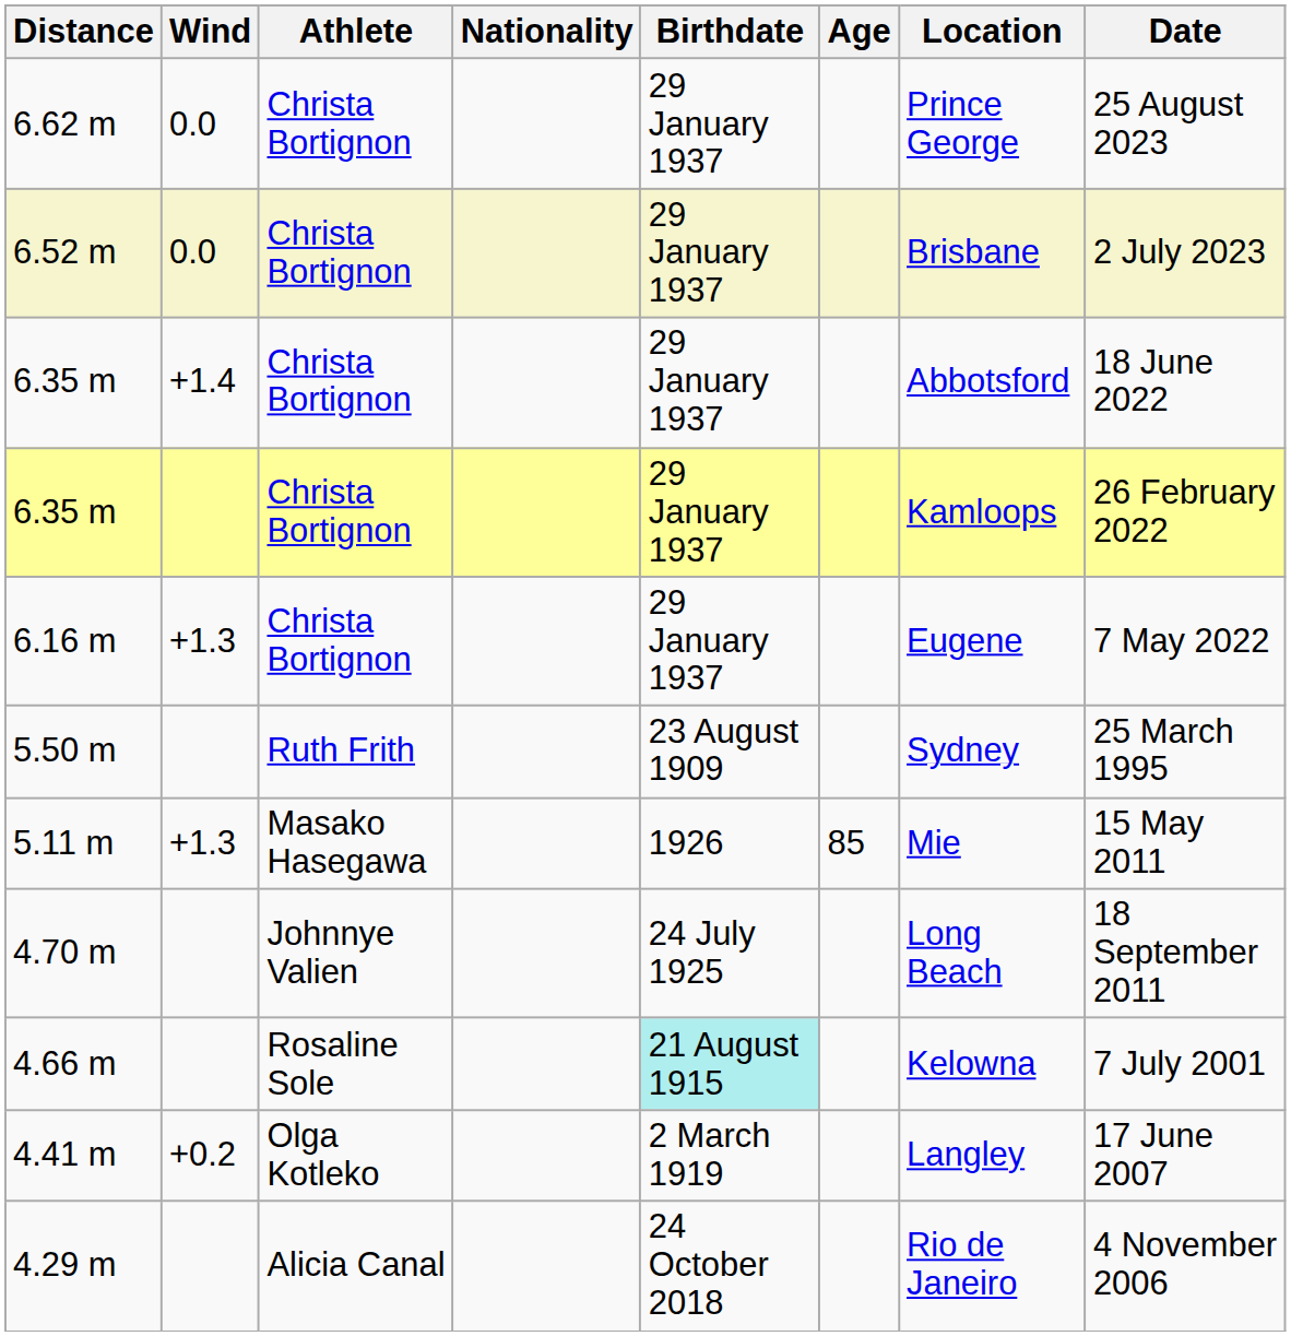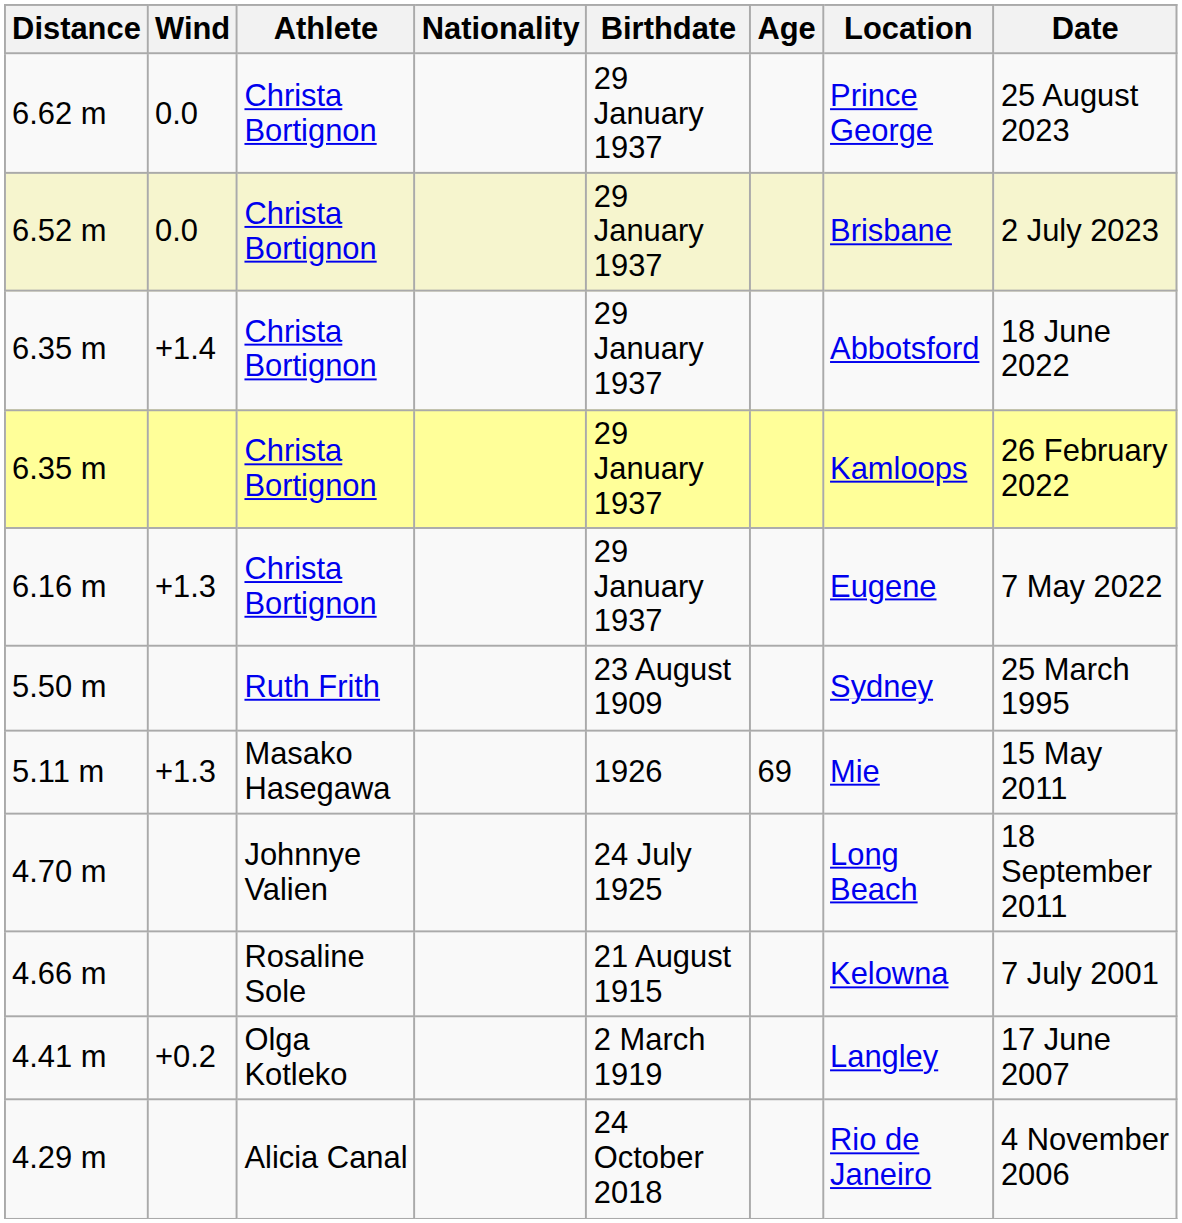 <table class="wikitable">
 <tr>
 <th>Distance</th>
 <th>Wind</th>
 <th>Athlete</th>
 <th>Nationality</th>
 <th>Birthdate</th>
 <th>Age</th>
 <th>Location</th>
 <th>Date</th>
 </tr>
 <tr>
 <td>6.62 m</td>
 <td>0.0</td>
 <td><a href='#'>Christa Bortignon</a></td>
 <td></td>
 <td>29 January 1937</td>
 <td></td>
 <td><a href='#'>Prince George</a></td>
 <td>25 August 2023</td>
 </tr>
 <tr bgcolor=#f6F5CE>
 <td>6.52 m</td>
 <td>0.0</td>
 <td><a href='#'>Christa Bortignon</a></td>
 <td></td>
 <td>29 January 1937</td>
 <td></td>
 <td><a href='#'>Brisbane</a></td>
 <td>2 July 2023</td>
 </tr>
 <tr>
 <td>6.35 m</td>
 <td>+1.4</td>
 <td><a href='#'>Christa Bortignon</a></td>
 <td></td>
 <td>29 January 1937</td>
 <td></td>
 <td><a href='#'>Abbotsford</a></td>
 <td>18 June 2022</td>
 </tr>
 <tr style="background:#ff9;">
 <td>6.35 m </td>
 <td></td>
 <td><a href='#'>Christa Bortignon</a></td>
 <td></td>
 <td>29 January 1937</td>
 <td></td>
 <td><a href='#'>Kamloops</a></td>
 <td>26 February 2022</td>
 </tr>
 <tr>
 <td>6.16 m</td>
 <td>+1.3</td>
 <td><a href='#'>Christa Bortignon</a></td>
 <td></td>
 <td>29 January 1937</td>
 <td></td>
 <td><a href='#'>Eugene</a></td>
 <td>7 May 2022</td>
 </tr>
 <tr>
 <td>5.50 m</td>
 <td></td>
 <td><a href='#'>Ruth Frith</a></td>
 <td></td>
 <td>23 August 1909</td>
 <td></td>
 <td><a href='#'>Sydney</a></td>
 <td>25 March 1995</td>
 </tr>
 <tr>
 <td>5.11 m</td>
 <td>+1.3</td>
 <td>Masako Hasegawa</td>
 <td></td>
 <td>1926</td>
-<td>85</td>
+<td>69</td>
 <td><a href='#'>Mie</a></td>
 <td>15 May 2011</td>
 </tr>
 <tr>
 <td>4.70 m</td>
 <td></td>
 <td>Johnnye Valien</td>
 <td></td>
 <td>24 July 1925</td>
 <td></td>
 <td><a href='#'>Long Beach</a></td>
 <td>18 September 2011</td>
 </tr>
 <tr>
 <td>4.66 m</td>
 <td></td>
 <td>Rosaline Sole</td>
 <td></td>
-<td style="background: paleturquoise;">21 August 1915</td>
+<td>21 August 1915</td>
 <td></td>
 <td><a href='#'>Kelowna</a></td>
 <td>7 July 2001</td>
 </tr>
 <tr>
 <td>4.41 m</td>
 <td>+0.2</td>
 <td>Olga Kotleko</td>
 <td></td>
 <td>2 March 1919</td>
 <td></td>
 <td><a href='#'>Langley</a></td>
 <td>17 June 2007</td>
 </tr>
 <tr>
 <td>4.29 m</td>
 <td></td>
 <td>Alicia Canal</td>
 <td></td>
 <td>24 October 2018</td>
 <td></td>
 <td><a href='#'>Rio de Janeiro</a></td>
 <td>4 November 2006</td>
 </tr>
 </table>
